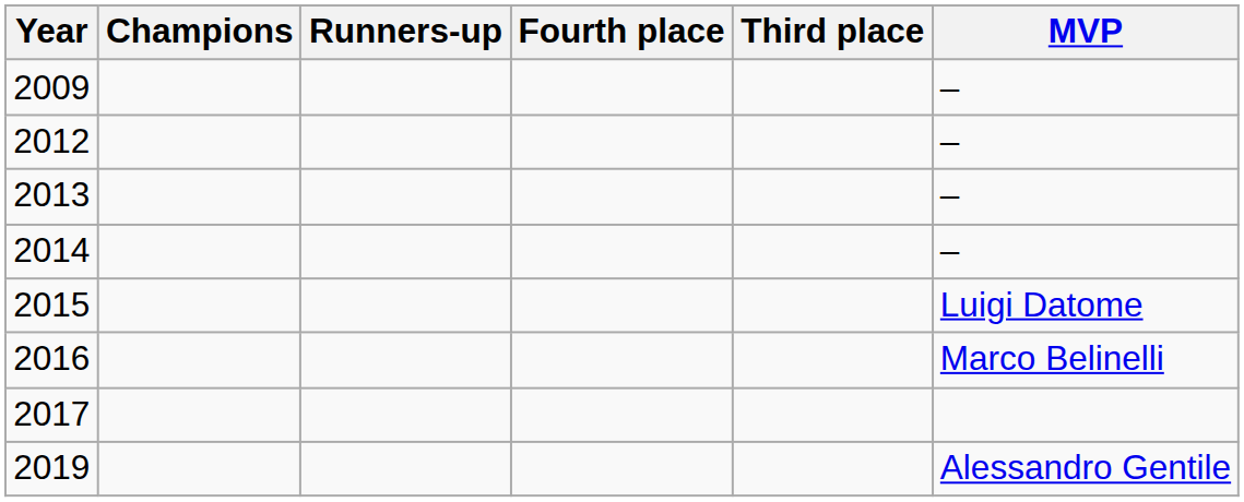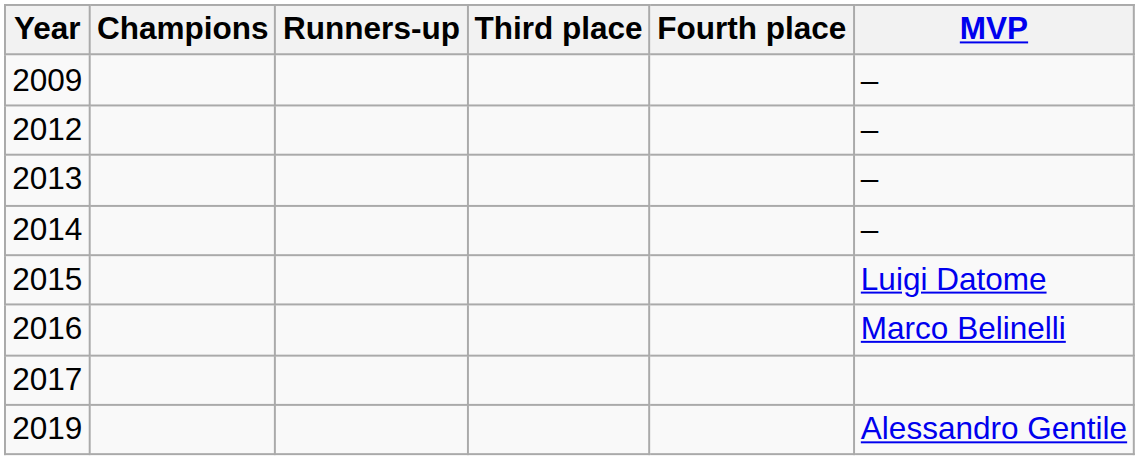 <table class="wikitable">
 <tr>
 <th>Year</th>
 <th>Champions</th>
 <th>Runners-up</th>
+<th>Third place</th>
 <th>Fourth place</th>
-<th>Third place</th>
 <th><a href='#'>MVP</a></th>
 </tr>
 <tr>
 <td>2009</td>
 <td></td>
 <td></td>
 <td></td>
 <td></td>
 <td>–</td>
 </tr>
 <tr>
 <td>2012</td>
 <td></td>
 <td></td>
 <td></td>
 <td></td>
 <td>–</td>
 </tr>
 <tr>
 <td>2013</td>
 <td></td>
 <td></td>
 <td></td>
 <td></td>
 <td>–</td>
 </tr>
 <tr>
 <td>2014</td>
 <td></td>
 <td></td>
 <td></td>
 <td></td>
 <td>–</td>
 </tr>
 <tr>
 <td>2015</td>
 <td></td>
 <td></td>
 <td></td>
 <td></td>
 <td> <a href='#'>Luigi Datome</a></td>
 </tr>
 <tr>
 <td>2016</td>
 <td></td>
 <td></td>
 <td></td>
 <td></td>
 <td> <a href='#'>Marco Belinelli</a></td>
 </tr>
 <tr>
 <td>2017</td>
 <td></td>
 <td></td>
 <td></td>
 <td></td>
 <td></td>
 </tr>
 <tr>
 <td>2019</td>
 <td></td>
 <td></td>
 <td></td>
 <td></td>
 <td> <a href='#'>Alessandro Gentile</a></td>
 </tr>
 </table>
